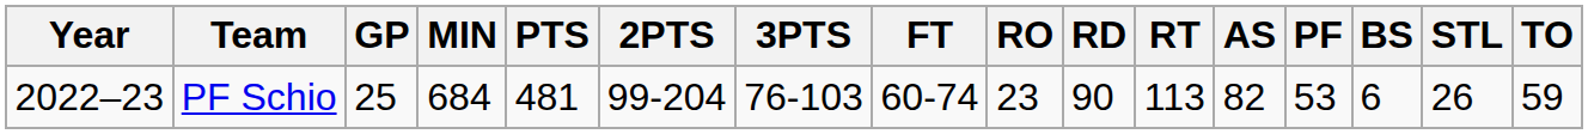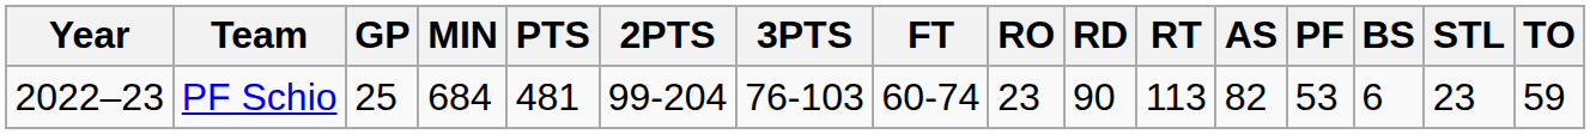 <table class="wikitable sortable">
 <tr>
 <th>Year</th>
 <th>Team</th>
 <th>GP</th>
 <th>MIN</th>
 <th>PTS</th>
 <th>2PTS</th>
 <th>3PTS</th>
 <th>FT</th>
 <th>RO</th>
 <th>RD</th>
 <th>RT</th>
 <th>AS</th>
 <th>PF</th>
 <th>BS</th>
 <th>STL</th>
 <th>TO</th>
 </tr>
 <tr>
 <td>2022–23</td>
 <td><a href='#'>PF Schio</a></td>
 <td>25</td>
 <td>684</td>
 <td>481</td>
 <td>99-204</td>
 <td>76-103</td>
 <td>60-74</td>
 <td>23</td>
 <td>90</td>
 <td>113</td>
 <td>82</td>
 <td>53</td>
 <td>6</td>
-<td>26</td>
+<td>23</td>
 <td>59</td>
 </tr>
 </table>
